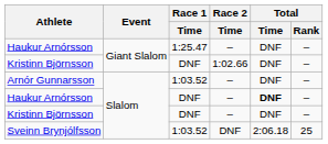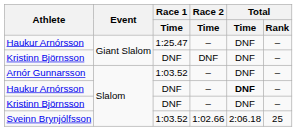 <table class="wikitable" style="font-size:90%">
 <tr>
 <th rowspan="2">Athlete</th>
 <th rowspan="2">Event</th>
 <th>Race 1</th>
 <th>Race 2</th>
 <th colspan="2">Total</th>
 </tr>
 <tr>
 <th>Time</th>
 <th>Time</th>
 <th>Time</th>
 <th>Rank</th>
 </tr>
 <tr>
 <td><a href='#'>Haukur Arnórsson</a></td>
 <td rowspan="2">Giant Slalom</td>
 <td align="center">1:25.47</td>
 <td align="center">–</td>
 <td align="center">DNF</td>
 <td align="center">–</td>
 </tr>
 <tr>
 <td><a href='#'>Kristinn Björnsson</a></td>
 <td align="center">DNF</td>
-<td align="center">1:02.66</td>
+<td align="center">DNF</td>
 <td align="center">DNF</td>
 <td align="center">–</td>
 </tr>
 <tr>
 <td><a href='#'>Arnór Gunnarsson</a></td>
 <td rowspan="4">Slalom</td>
 <td align="center">1:03.52</td>
 <td align="center">–</td>
 <td align="center">DNF</td>
 <td align="center">–</td>
 </tr>
 <tr>
 <td><a href='#'>Haukur Arnórsson</a></td>
 <td align="center">DNF</td>
 <td align="center">–</td>
 <td align="center"><strong>DNF</strong></td>
 <td align="center">–</td>
 </tr>
 <tr>
 <td><a href='#'>Kristinn Björnsson</a></td>
 <td align="center">DNF</td>
 <td align="center">–</td>
 <td align="center">DNF</td>
 <td align="center">–</td>
 </tr>
 <tr>
 <td><a href='#'>Sveinn Brynjólfsson</a></td>
 <td align="center">1:03.52</td>
-<td align="center">DNF</td>
+<td align="center">1:02.66</td>
 <td align="center">2:06.18</td>
 <td align="center">25</td>
 </tr>
 </table>
